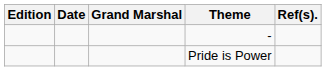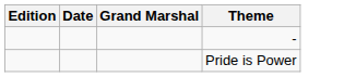 <table class="wikitable sortable plainrowheaders">
 <tr>
 <th scope="col">Edition</th>
 <th scope="col">Date</th>
 <th scope="col">Grand Marshal</th>
 <th scope=“col”>Theme</th>
-<th scope="col" class="unsortable">Ref(s).</th>
 </tr>
 <tr>
 <td align=right></td>
 <td></td>
 <td align=right></td>
 <td align=right>-</td>
-<td></td>
 </tr>
 <tr>
 <td align=right></td>
 <td></td>
 <td align=right></td>
 <td align=right>Pride is Power</td>
-<td></td>
 </tr>
 </table>
